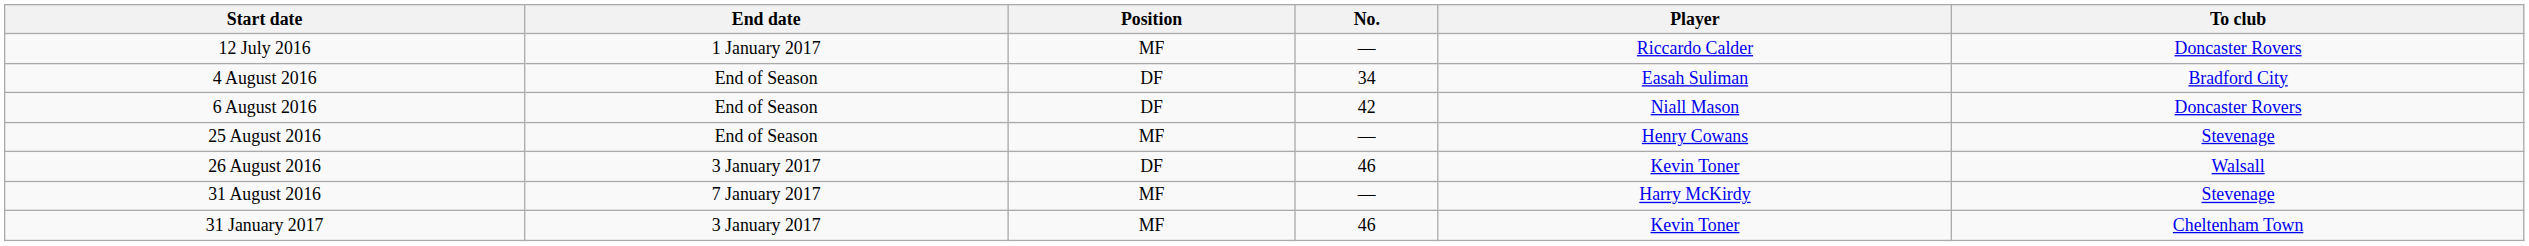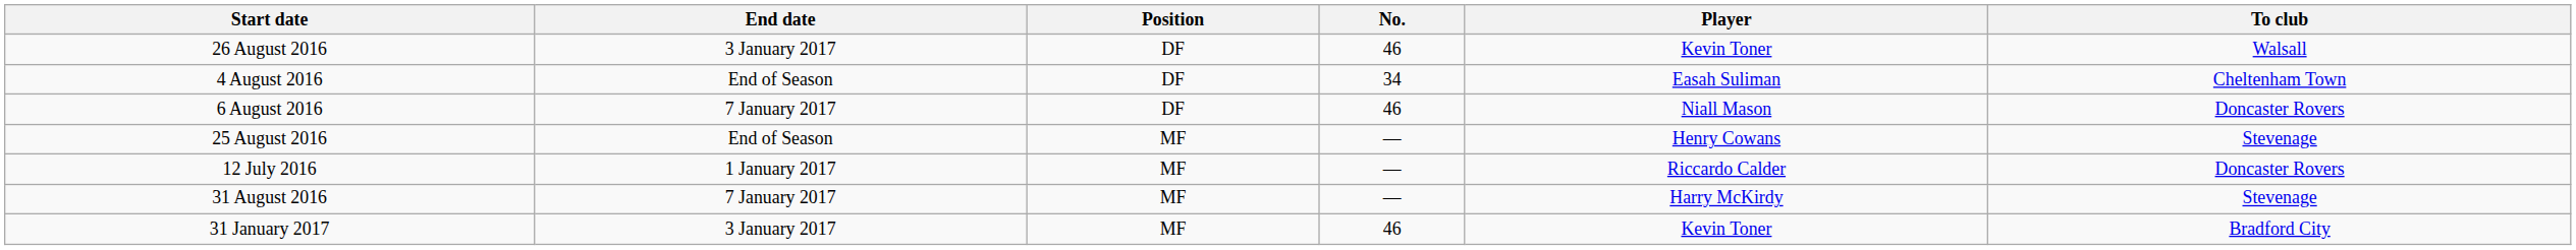 <table class="wikitable sortable" style="width:97%; text-align:center; font-size:85%; text-align:centre;">
 <tr>
 <th><strong>Start date</strong></th>
 <th><strong>End date</strong></th>
 <th><strong>Position</strong></th>
 <th><strong>No.</strong></th>
 <th><strong>Player</strong></th>
 <th><strong>To club</strong></th>
 </tr>
 <tr>
-<td>12 July 2016</td>
-<td>1 January 2017</td>
-<td>MF</td>
-<td>—</td>
-<td> <a href='#'>Riccardo Calder</a></td>
-<td> <a href='#'>Doncaster Rovers</a></td>
+<td>26 August 2016</td>
+<td>3 January 2017</td>
+<td>DF</td>
+<td>46</td>
+<td> <a href='#'>Kevin Toner</a></td>
+<td> <a href='#'>Walsall</a></td>
 </tr>
 <tr>
 <td>4 August 2016</td>
 <td>End of Season</td>
 <td>DF</td>
 <td>34</td>
 <td> <a href='#'>Easah Suliman</a></td>
-<td> <a href='#'>Bradford City</a></td>
+<td> <a href='#'>Cheltenham Town</a></td>
 </tr>
 <tr>
 <td>6 August 2016</td>
-<td>End of Season</td>
+<td>7 January 2017</td>
 <td>DF</td>
-<td>42</td>
+<td>46</td>
 <td> <a href='#'>Niall Mason</a></td>
 <td> <a href='#'>Doncaster Rovers</a></td>
 </tr>
 <tr>
 <td>25 August 2016</td>
 <td>End of Season</td>
 <td>MF</td>
 <td>—</td>
 <td> <a href='#'>Henry Cowans</a></td>
 <td> <a href='#'>Stevenage</a></td>
 </tr>
 <tr>
-<td>26 August 2016</td>
-<td>3 January 2017</td>
-<td>DF</td>
-<td>46</td>
-<td> <a href='#'>Kevin Toner</a></td>
-<td> <a href='#'>Walsall</a></td>
+<td>12 July 2016</td>
+<td>1 January 2017</td>
+<td>MF</td>
+<td>—</td>
+<td> <a href='#'>Riccardo Calder</a></td>
+<td> <a href='#'>Doncaster Rovers</a></td>
 </tr>
 <tr>
 <td>31 August 2016</td>
 <td>7 January 2017</td>
 <td>MF</td>
 <td>—</td>
 <td> <a href='#'>Harry McKirdy</a></td>
 <td> <a href='#'>Stevenage</a></td>
 </tr>
 <tr>
 <td>31 January 2017</td>
 <td>3 January 2017</td>
 <td>MF</td>
 <td>46</td>
 <td> <a href='#'>Kevin Toner</a></td>
-<td> <a href='#'>Cheltenham Town</a></td>
+<td> <a href='#'>Bradford City</a></td>
 </tr>
 </table>
